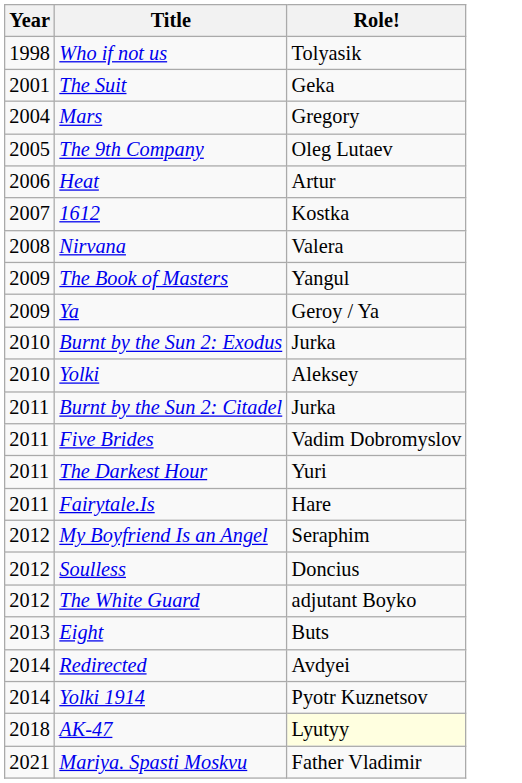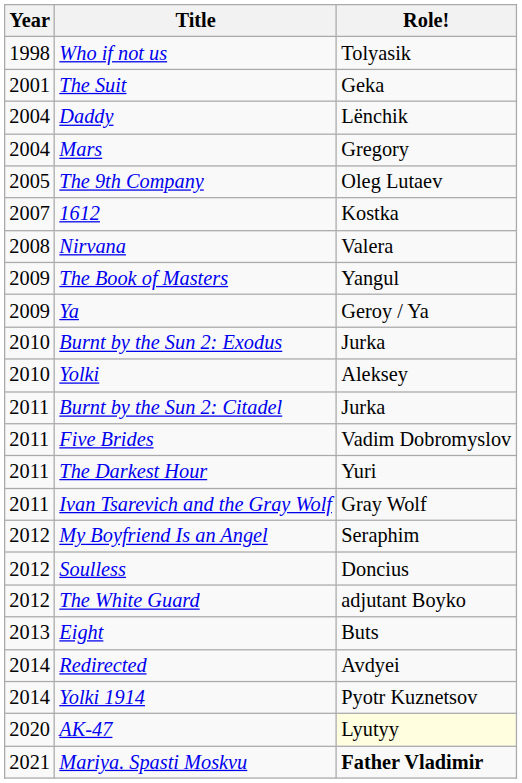 <table class="wikitable" style="margin:left;">
 <tr>
 <th>Year</th>
 <th>Title</th>
 <th>Role!</th>
 </tr>
 <tr>
 <td>1998</td>
 <td><em><a href='#'>Who if not us</a></em></td>
 <td>Tolyasik</td>
 </tr>
 <tr>
 <td>2001</td>
 <td><em><a href='#'>The Suit</a></em></td>
 <td>Geka</td>
 </tr>
 <tr>
 <td>2004</td>
+<td><em><a href='#'>Daddy</a></em></td>
+<td>Lёnchik</td>
+</tr>
+<tr>
+<td>2004</td>
 <td><em><a href='#'>Mars</a></em></td>
 <td>Gregory</td>
 </tr>
 <tr>
 <td>2005</td>
 <td><em><a href='#'>The 9th Company</a></em></td>
 <td>Oleg Lutaev</td>
-</tr>
-<tr>
-<td>2006</td>
-<td><em><a href='#'>Heat</a></em></td>
-<td>Artur</td>
 </tr>
 <tr>
 <td>2007</td>
 <td><em><a href='#'>1612</a></em></td>
 <td>Kostka</td>
 </tr>
 <tr>
 <td>2008</td>
 <td><em><a href='#'>Nirvana</a></em></td>
 <td>Valera</td>
 </tr>
 <tr>
 <td>2009</td>
 <td><em><a href='#'>The Book of Masters</a></em></td>
 <td>Yangul</td>
 </tr>
 <tr>
 <td>2009</td>
 <td><em><a href='#'>Ya</a></em></td>
 <td>Geroy / Ya</td>
 </tr>
 <tr>
 <td>2010</td>
 <td><em><a href='#'>Burnt by the Sun 2: Exodus</a></em></td>
 <td>Jurka</td>
 </tr>
 <tr>
 <td>2010</td>
 <td><em><a href='#'>Yolki</a></em></td>
 <td>Aleksey</td>
 </tr>
 <tr>
 <td>2011</td>
 <td><em><a href='#'>Burnt by the Sun 2: Citadel</a></em></td>
 <td>Jurka</td>
 </tr>
 <tr>
 <td>2011</td>
 <td><em><a href='#'>Five Brides</a></em></td>
 <td>Vadim Dobromyslov</td>
 </tr>
 <tr>
 <td>2011</td>
 <td><em><a href='#'>The Darkest Hour</a></em></td>
 <td>Yuri</td>
 </tr>
 <tr>
 <td>2011</td>
-<td><em><a href='#'>Fairytale.Is</a></em></td>
-<td>Hare</td>
+<td><em><a href='#'>Ivan Tsarevich and the Gray Wolf</a></em></td>
+<td>Gray Wolf</td>
 </tr>
 <tr>
 <td>2012</td>
 <td><em> <a href='#'>My Boyfriend Is an Angel</a></em></td>
 <td>Seraphim</td>
 </tr>
 <tr>
 <td>2012</td>
 <td><em><a href='#'>Soulless</a></em></td>
 <td>Doncius</td>
 </tr>
 <tr>
 <td>2012</td>
 <td><em><a href='#'>The White Guard</a></em></td>
 <td>adjutant Boyko</td>
 </tr>
 <tr>
 <td>2013</td>
 <td><em><a href='#'>Eight</a></em></td>
 <td>Buts</td>
 </tr>
 <tr>
 <td>2014</td>
 <td><em><a href='#'>Redirected</a></em></td>
 <td>Avdyei</td>
 </tr>
 <tr>
 <td>2014</td>
 <td><em><a href='#'>Yolki 1914</a></em></td>
 <td>Pyotr Kuznetsov</td>
 </tr>
 <tr>
-<td>2018</td>
+<td>2020</td>
 <td><em><a href='#'>AK-47</a></em></td>
 <td style="background: lightyellow;">Lyutyy</td>
 </tr>
 <tr>
 <td>2021</td>
 <td><em><a href='#'>Mariya. Spasti Moskvu</a></em></td>
-<td>Father Vladimir</td>
+<td><strong>Father Vladimir</strong></td>
 </tr>
 </table>
